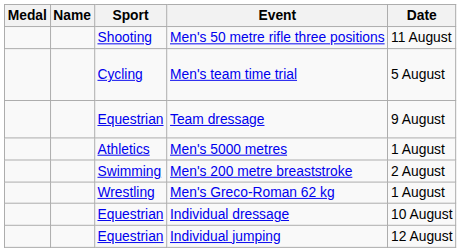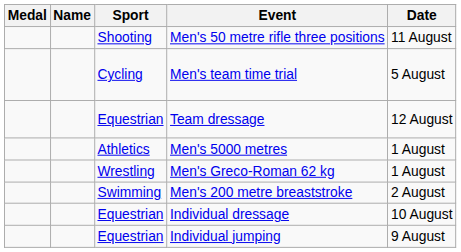 <table class="wikitable sortable" style="font-size:90%">
 <tr>
 <th>Medal</th>
 <th>Name</th>
 <th>Sport</th>
 <th>Event</th>
 <th>Date</th>
 </tr>
 <tr>
 <td></td>
 <td></td>
 <td><a href='#'>Shooting</a></td>
 <td><a href='#'>Men's 50 metre rifle three positions</a></td>
 <td>11 August</td>
 </tr>
 <tr>
 <td></td>
 <td><br><br><br></td>
 <td><a href='#'>Cycling</a></td>
 <td><a href='#'>Men's team time trial</a></td>
 <td>5 August</td>
 </tr>
 <tr>
 <td></td>
 <td><br><br></td>
 <td><a href='#'>Equestrian</a></td>
 <td><a href='#'>Team dressage</a></td>
-<td>9 August</td>
+<td>12 August</td>
 </tr>
 <tr>
 <td></td>
 <td></td>
 <td><a href='#'>Athletics</a></td>
 <td><a href='#'>Men's 5000 metres</a></td>
 <td>1 August</td>
 </tr>
 <tr>
 <td></td>
 <td></td>
-<td><a href='#'>Swimming</a></td>
-<td><a href='#'>Men's 200 metre breaststroke</a></td>
-<td>2 August</td>
+<td><a href='#'>Wrestling</a></td>
+<td><a href='#'>Men's Greco-Roman 62 kg</a></td>
+<td>1 August</td>
 </tr>
 <tr>
 <td></td>
 <td></td>
-<td><a href='#'>Wrestling</a></td>
-<td><a href='#'>Men's Greco-Roman 62 kg</a></td>
-<td>1 August</td>
+<td><a href='#'>Swimming</a></td>
+<td><a href='#'>Men's 200 metre breaststroke</a></td>
+<td>2 August</td>
 </tr>
 <tr>
 <td></td>
 <td></td>
 <td><a href='#'>Equestrian</a></td>
 <td><a href='#'>Individual dressage</a></td>
 <td>10 August</td>
 </tr>
 <tr>
 <td></td>
 <td></td>
 <td><a href='#'>Equestrian</a></td>
 <td><a href='#'>Individual jumping</a></td>
-<td>12 August</td>
+<td>9 August</td>
 </tr>
 </table>
